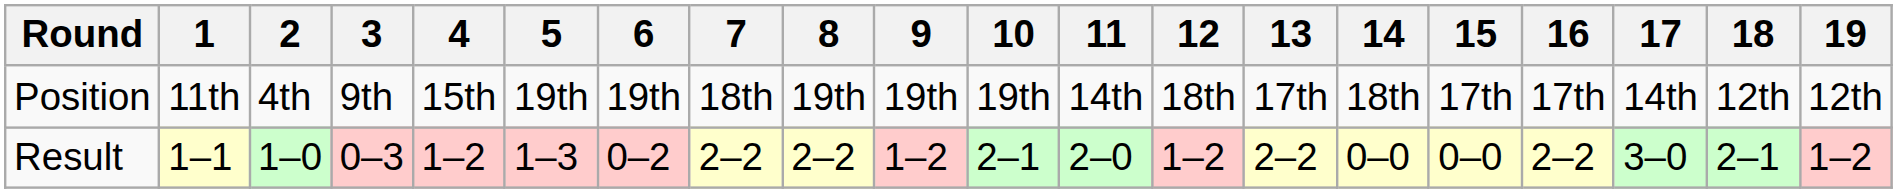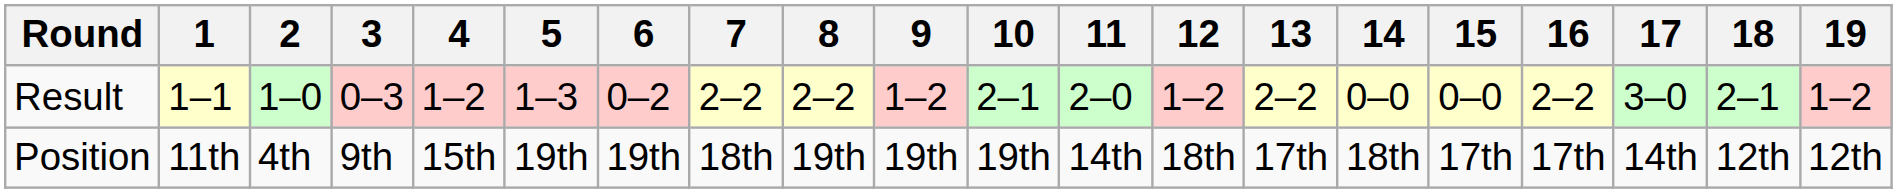 <table class="wikitable">
 <tr>
 <th>Round</th>
 <th>1</th>
 <th>2</th>
 <th>3</th>
 <th>4</th>
 <th>5</th>
 <th>6</th>
 <th>7</th>
 <th>8</th>
 <th>9</th>
 <th>10</th>
 <th>11</th>
 <th>12</th>
 <th>13</th>
 <th>14</th>
 <th>15</th>
 <th>16</th>
 <th>17</th>
 <th>18</th>
 <th>19</th>
 </tr>
 <tr>
+<td>Result</td>
+<td bgcolor="#FFFFCC">1–1</td>
+<td bgcolor="#CCFFCC">1–0</td>
+<td bgcolor="#FFCCCC">0–3</td>
+<td bgcolor="#FFCCCC">1–2</td>
+<td bgcolor="#FFCCCC">1–3</td>
+<td bgcolor="#FFCCCC">0–2</td>
+<td bgcolor="#FFFFCC">2–2</td>
+<td bgcolor="#FFFFCC">2–2</td>
+<td bgcolor="#FFCCCC">1–2</td>
+<td bgcolor="#CCFFCC">2–1</td>
+<td bgcolor="#CCFFCC">2–0</td>
+<td bgcolor="#FFCCCC">1–2</td>
+<td bgcolor="#FFFFCC">2–2</td>
+<td bgcolor="#FFFFCC">0–0</td>
+<td bgcolor="#FFFFCC">0–0</td>
+<td bgcolor="#FFFFCC">2–2</td>
+<td bgcolor="#CCFFCC">3–0</td>
+<td bgcolor="#CCFFCC">2–1</td>
+<td bgcolor="#FFCCCC">1–2</td>
+</tr>
+<tr>
 <td>Position</td>
 <td>11th</td>
 <td>4th</td>
 <td>9th</td>
 <td>15th</td>
 <td>19th</td>
 <td>19th</td>
 <td>18th</td>
 <td>19th</td>
 <td>19th</td>
 <td>19th</td>
 <td>14th</td>
 <td>18th</td>
 <td>17th</td>
 <td>18th</td>
 <td>17th</td>
 <td>17th</td>
 <td>14th</td>
 <td>12th</td>
 <td>12th</td>
 </tr>
-<tr>
-<td>Result</td>
-<td bgcolor="#FFFFCC">1–1</td>
-<td bgcolor="#CCFFCC">1–0</td>
-<td bgcolor="#FFCCCC">0–3</td>
-<td bgcolor="#FFCCCC">1–2</td>
-<td bgcolor="#FFCCCC">1–3</td>
-<td bgcolor="#FFCCCC">0–2</td>
-<td bgcolor="#FFFFCC">2–2</td>
-<td bgcolor="#FFFFCC">2–2</td>
-<td bgcolor="#FFCCCC">1–2</td>
-<td bgcolor="#CCFFCC">2–1</td>
-<td bgcolor="#CCFFCC">2–0</td>
-<td bgcolor="#FFCCCC">1–2</td>
-<td bgcolor="#FFFFCC">2–2</td>
-<td bgcolor="#FFFFCC">0–0</td>
-<td bgcolor="#FFFFCC">0–0</td>
-<td bgcolor="#FFFFCC">2–2</td>
-<td bgcolor="#CCFFCC">3–0</td>
-<td bgcolor="#CCFFCC">2–1</td>
-<td bgcolor="#FFCCCC">1–2</td>
-</tr>
 </table>
